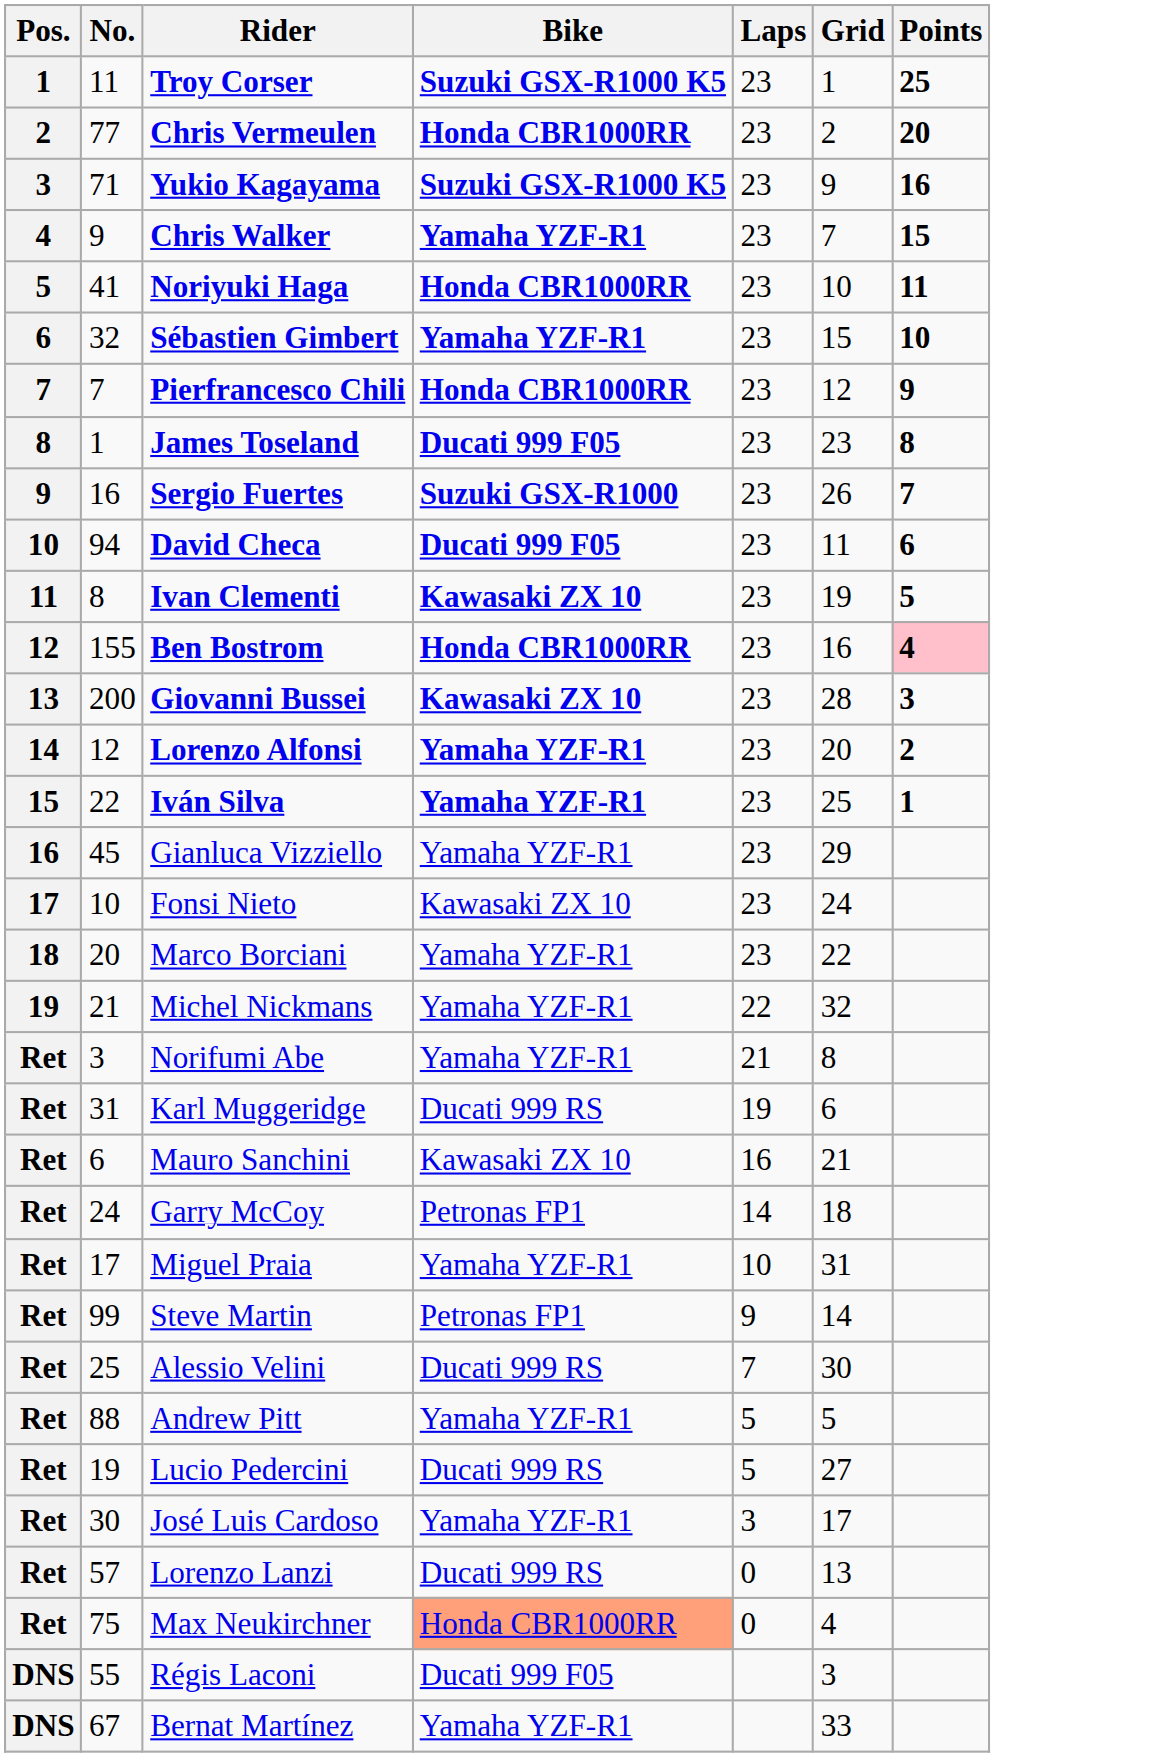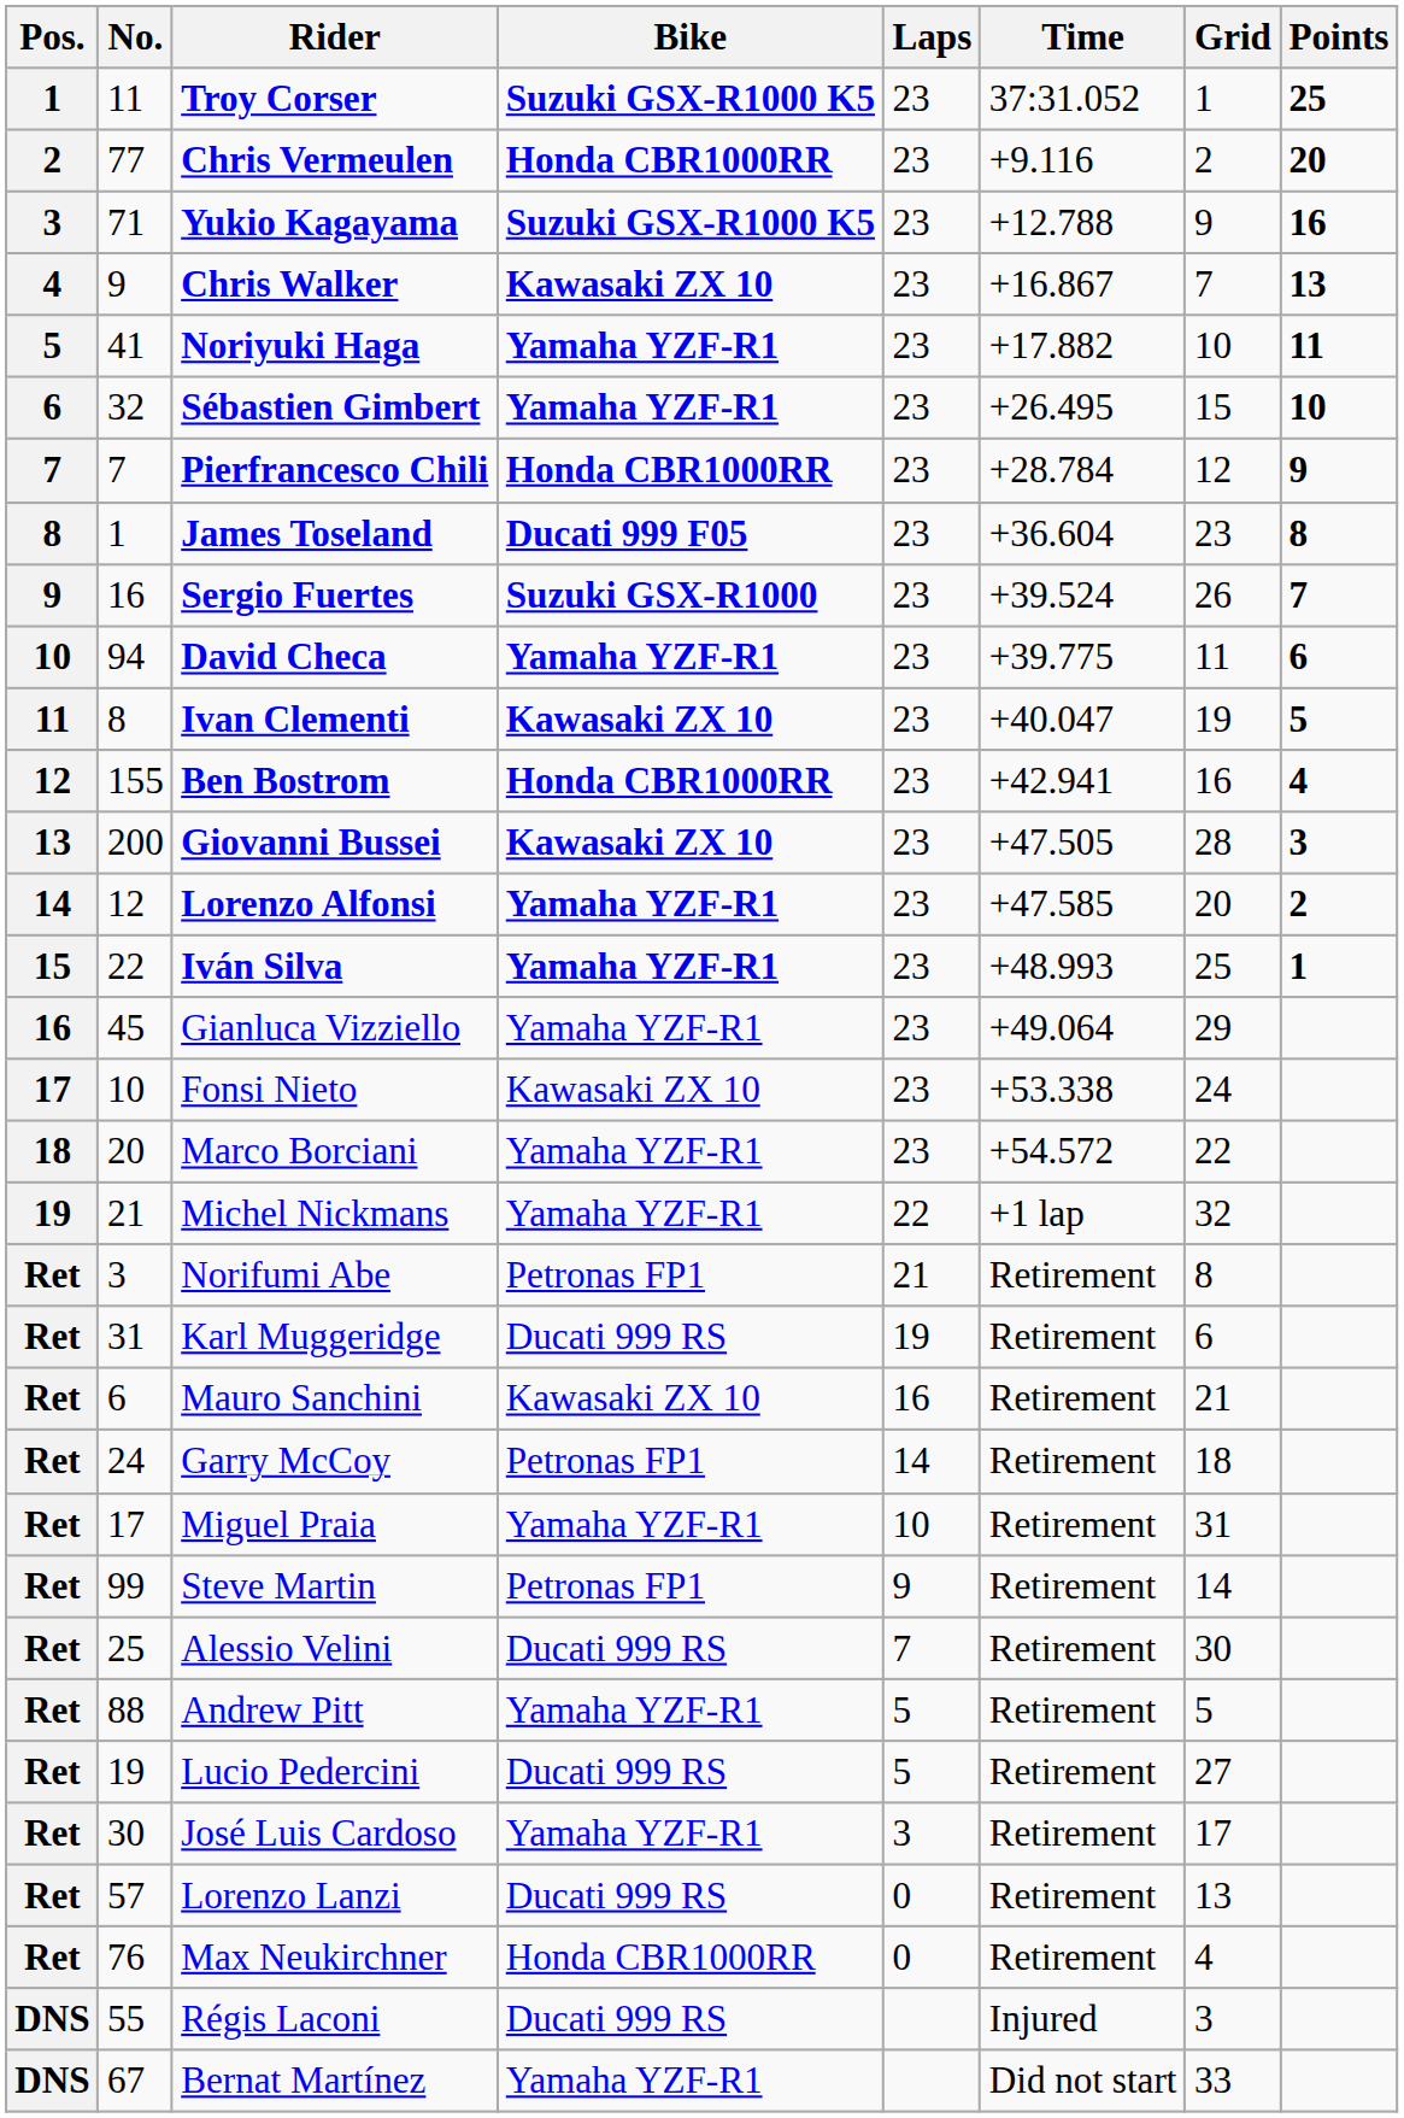 <table class="wikitable" style="font-size: 95%;">
 <tr>
 <th>Pos.</th>
 <th>No.</th>
 <th>Rider</th>
 <th>Bike</th>
 <th>Laps</th>
+<th>Time</th>
 <th>Grid</th>
 <th>Points</th>
 </tr>
 <tr>
 <th>1</th>
 <td>11</td>
 <td> <strong><a href='#'>Troy Corser</a></strong></td>
 <td><strong><a href='#'>Suzuki GSX-R1000 K5</a></strong></td>
 <td>23</td>
+<td>37:31.052</td>
 <td>1</td>
 <td><strong>25</strong></td>
 </tr>
 <tr>
 <th>2</th>
 <td>77</td>
 <td> <strong><a href='#'>Chris Vermeulen</a></strong></td>
 <td><strong><a href='#'>Honda CBR1000RR</a></strong></td>
 <td>23</td>
+<td>+9.116</td>
 <td>2</td>
 <td><strong>20</strong></td>
 </tr>
 <tr>
 <th>3</th>
 <td>71</td>
 <td> <strong><a href='#'>Yukio Kagayama</a></strong></td>
 <td><strong><a href='#'>Suzuki GSX-R1000 K5</a></strong></td>
 <td>23</td>
+<td>+12.788</td>
 <td>9</td>
 <td><strong>16</strong></td>
 </tr>
 <tr>
 <th>4</th>
 <td>9</td>
 <td> <strong><a href='#'>Chris Walker</a></strong></td>
-<td><strong><a href='#'>Yamaha YZF-R1</a></strong></td>
+<td><strong><a href='#'>Kawasaki ZX 10</a></strong></td>
 <td>23</td>
+<td>+16.867</td>
 <td>7</td>
-<td><strong>15</strong></td>
+<td><strong>13</strong></td>
 </tr>
 <tr>
 <th>5</th>
 <td>41</td>
 <td> <strong><a href='#'>Noriyuki Haga</a></strong></td>
-<td><strong><a href='#'>Honda CBR1000RR</a></strong></td>
+<td><strong><a href='#'>Yamaha YZF-R1</a></strong></td>
 <td>23</td>
+<td>+17.882</td>
 <td>10</td>
 <td><strong>11</strong></td>
 </tr>
 <tr>
 <th>6</th>
 <td>32</td>
 <td> <strong><a href='#'>Sébastien Gimbert</a></strong></td>
 <td><strong><a href='#'>Yamaha YZF-R1</a></strong></td>
 <td>23</td>
+<td>+26.495</td>
 <td>15</td>
 <td><strong>10</strong></td>
 </tr>
 <tr>
 <th>7</th>
 <td>7</td>
 <td> <strong><a href='#'>Pierfrancesco Chili</a></strong></td>
 <td><strong><a href='#'>Honda CBR1000RR</a></strong></td>
 <td>23</td>
+<td>+28.784</td>
 <td>12</td>
 <td><strong>9</strong></td>
 </tr>
 <tr>
 <th>8</th>
 <td>1</td>
 <td> <strong><a href='#'>James Toseland</a></strong></td>
 <td><strong><a href='#'>Ducati 999 F05</a></strong></td>
 <td>23</td>
+<td>+36.604</td>
 <td>23</td>
 <td><strong>8</strong></td>
 </tr>
 <tr>
 <th>9</th>
 <td>16</td>
 <td> <strong><a href='#'>Sergio Fuertes</a></strong></td>
 <td><strong><a href='#'>Suzuki GSX-R1000</a></strong></td>
 <td>23</td>
+<td>+39.524</td>
 <td>26</td>
 <td><strong>7</strong></td>
 </tr>
 <tr>
 <th>10</th>
 <td>94</td>
 <td> <strong><a href='#'>David Checa</a></strong></td>
-<td><strong><a href='#'>Ducati 999 F05</a></strong></td>
+<td><strong><a href='#'>Yamaha YZF-R1</a></strong></td>
 <td>23</td>
+<td>+39.775</td>
 <td>11</td>
 <td><strong>6</strong></td>
 </tr>
 <tr>
 <th>11</th>
 <td>8</td>
 <td> <strong><a href='#'>Ivan Clementi</a></strong></td>
 <td><strong><a href='#'>Kawasaki ZX 10</a></strong></td>
 <td>23</td>
+<td>+40.047</td>
 <td>19</td>
 <td><strong>5</strong></td>
 </tr>
 <tr>
 <th>12</th>
 <td>155</td>
 <td> <strong><a href='#'>Ben Bostrom</a></strong></td>
 <td><strong><a href='#'>Honda CBR1000RR</a></strong></td>
 <td>23</td>
+<td>+42.941</td>
 <td>16</td>
-<td style="background: pink;"><strong>4</strong></td>
+<td><strong>4</strong></td>
 </tr>
 <tr>
 <th>13</th>
 <td>200</td>
 <td> <strong><a href='#'>Giovanni Bussei</a></strong></td>
 <td><strong><a href='#'>Kawasaki ZX 10</a></strong></td>
 <td>23</td>
+<td>+47.505</td>
 <td>28</td>
 <td><strong>3</strong></td>
 </tr>
 <tr>
 <th>14</th>
 <td>12</td>
 <td> <strong><a href='#'>Lorenzo Alfonsi</a></strong></td>
 <td><strong><a href='#'>Yamaha YZF-R1</a></strong></td>
 <td>23</td>
+<td>+47.585</td>
 <td>20</td>
 <td><strong>2</strong></td>
 </tr>
 <tr>
 <th>15</th>
 <td>22</td>
 <td> <strong><a href='#'>Iván Silva</a></strong></td>
 <td><strong><a href='#'>Yamaha YZF-R1</a></strong></td>
 <td>23</td>
+<td>+48.993</td>
 <td>25</td>
 <td><strong>1</strong></td>
 </tr>
 <tr>
 <th>16</th>
 <td>45</td>
 <td> <a href='#'>Gianluca Vizziello</a></td>
 <td><a href='#'>Yamaha YZF-R1</a></td>
 <td>23</td>
+<td>+49.064</td>
 <td>29</td>
 <td></td>
 </tr>
 <tr>
 <th>17</th>
 <td>10</td>
 <td> <a href='#'>Fonsi Nieto</a></td>
 <td><a href='#'>Kawasaki ZX 10</a></td>
 <td>23</td>
+<td>+53.338</td>
 <td>24</td>
 <td></td>
 </tr>
 <tr>
 <th>18</th>
 <td>20</td>
 <td> <a href='#'>Marco Borciani</a></td>
 <td><a href='#'>Yamaha YZF-R1</a></td>
 <td>23</td>
+<td>+54.572</td>
 <td>22</td>
 <td></td>
 </tr>
 <tr>
 <th>19</th>
 <td>21</td>
 <td> <a href='#'>Michel Nickmans</a></td>
 <td><a href='#'>Yamaha YZF-R1</a></td>
 <td>22</td>
+<td>+1 lap</td>
 <td>32</td>
 <td></td>
 </tr>
 <tr>
 <th>Ret</th>
 <td>3</td>
 <td> <a href='#'>Norifumi Abe</a></td>
-<td><a href='#'>Yamaha YZF-R1</a></td>
+<td><a href='#'>Petronas FP1</a></td>
 <td>21</td>
+<td>Retirement</td>
 <td>8</td>
 <td></td>
 </tr>
 <tr>
 <th>Ret</th>
 <td>31</td>
 <td> <a href='#'>Karl Muggeridge</a></td>
 <td><a href='#'>Ducati 999 RS</a></td>
 <td>19</td>
+<td>Retirement</td>
 <td>6</td>
 <td></td>
 </tr>
 <tr>
 <th>Ret</th>
 <td>6</td>
 <td> <a href='#'>Mauro Sanchini</a></td>
 <td><a href='#'>Kawasaki ZX 10</a></td>
 <td>16</td>
+<td>Retirement</td>
 <td>21</td>
 <td></td>
 </tr>
 <tr>
 <th>Ret</th>
 <td>24</td>
 <td> <a href='#'>Garry McCoy</a></td>
 <td><a href='#'>Petronas FP1</a></td>
 <td>14</td>
+<td>Retirement</td>
 <td>18</td>
 <td></td>
 </tr>
 <tr>
 <th>Ret</th>
 <td>17</td>
 <td> <a href='#'>Miguel Praia</a></td>
 <td><a href='#'>Yamaha YZF-R1</a></td>
 <td>10</td>
+<td>Retirement</td>
 <td>31</td>
 <td></td>
 </tr>
 <tr>
 <th>Ret</th>
 <td>99</td>
 <td> <a href='#'>Steve Martin</a></td>
 <td><a href='#'>Petronas FP1</a></td>
 <td>9</td>
+<td>Retirement</td>
 <td>14</td>
 <td></td>
 </tr>
 <tr>
 <th>Ret</th>
 <td>25</td>
 <td> <a href='#'>Alessio Velini</a></td>
 <td><a href='#'>Ducati 999 RS</a></td>
 <td>7</td>
+<td>Retirement</td>
 <td>30</td>
 <td></td>
 </tr>
 <tr>
 <th>Ret</th>
 <td>88</td>
 <td> <a href='#'>Andrew Pitt</a></td>
 <td><a href='#'>Yamaha YZF-R1</a></td>
 <td>5</td>
+<td>Retirement</td>
 <td>5</td>
 <td></td>
 </tr>
 <tr>
 <th>Ret</th>
 <td>19</td>
 <td> <a href='#'>Lucio Pedercini</a></td>
 <td><a href='#'>Ducati 999 RS</a></td>
 <td>5</td>
+<td>Retirement</td>
 <td>27</td>
 <td></td>
 </tr>
 <tr>
 <th>Ret</th>
 <td>30</td>
 <td> <a href='#'>José Luis Cardoso</a></td>
 <td><a href='#'>Yamaha YZF-R1</a></td>
 <td>3</td>
+<td>Retirement</td>
 <td>17</td>
 <td></td>
 </tr>
 <tr>
 <th>Ret</th>
 <td>57</td>
 <td> <a href='#'>Lorenzo Lanzi</a></td>
 <td><a href='#'>Ducati 999 RS</a></td>
 <td>0</td>
+<td>Retirement</td>
 <td>13</td>
 <td></td>
 </tr>
 <tr>
 <th>Ret</th>
-<td>75</td>
+<td>76</td>
 <td> <a href='#'>Max Neukirchner</a></td>
-<td style="background: lightsalmon;"><a href='#'>Honda CBR1000RR</a></td>
+<td><a href='#'>Honda CBR1000RR</a></td>
 <td>0</td>
+<td>Retirement</td>
 <td>4</td>
 <td></td>
 </tr>
 <tr>
 <th>DNS</th>
 <td>55</td>
 <td> <a href='#'>Régis Laconi</a></td>
-<td><a href='#'>Ducati 999 F05</a></td>
+<td><a href='#'>Ducati 999 RS</a></td>
 <td></td>
+<td>Injured</td>
 <td>3</td>
 <td></td>
 </tr>
 <tr>
 <th>DNS</th>
 <td>67</td>
 <td> <a href='#'>Bernat Martínez</a></td>
 <td><a href='#'>Yamaha YZF-R1</a></td>
 <td></td>
+<td>Did not start</td>
 <td>33</td>
 <td></td>
 </tr>
 </table>
